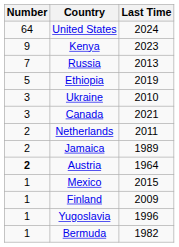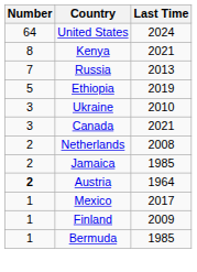 <table class="wikitable sortable">
 <tr |->
 <th>Number</th>
 <th>Country</th>
 <th>Last Time</th>
 </tr>
 <tr style="text-align:center;">
 <td>64</td>
 <td><a href='#'>United States</a></td>
 <td>2024</td>
 </tr>
 <tr style="text-align:center;">
-<td>9</td>
+<td>8</td>
 <td><a href='#'>Kenya</a></td>
-<td>2023</td>
+<td>2021</td>
 </tr>
 <tr style="text-align:center;">
 <td>7</td>
 <td><a href='#'>Russia</a></td>
 <td>2013</td>
 </tr>
 <tr style="text-align:center;">
 <td>5</td>
 <td><a href='#'>Ethiopia</a></td>
 <td>2019</td>
 </tr>
 <tr style="text-align:center;">
 <td>3</td>
 <td><a href='#'>Ukraine</a></td>
 <td>2010</td>
 </tr>
 <tr style="text-align:center;">
 <td>3</td>
 <td><a href='#'>Canada</a></td>
 <td>2021</td>
 </tr>
 <tr style="text-align:center;">
 <td>2</td>
 <td><a href='#'>Netherlands</a></td>
-<td>2011</td>
+<td>2008</td>
 </tr>
 <tr style="text-align:center;">
 <td>2</td>
 <td><a href='#'>Jamaica</a></td>
-<td>1989</td>
+<td>1985</td>
 </tr>
 <tr style="text-align:center;">
 <td><strong>2</strong></td>
 <td><a href='#'>Austria</a></td>
 <td>1964</td>
 </tr>
 <tr style="text-align:center;">
 <td>1</td>
 <td><a href='#'>Mexico</a></td>
-<td>2015</td>
+<td>2017</td>
 </tr>
 <tr style="text-align:center;">
 <td>1</td>
 <td><a href='#'>Finland</a></td>
 <td>2009</td>
 </tr>
 <tr style="text-align:center;">
 <td>1</td>
-<td><a href='#'>Yugoslavia</a></td>
-<td>1996</td>
-</tr>
-<tr style="text-align:center;">
-<td>1</td>
 <td><a href='#'>Bermuda</a></td>
-<td>1982</td>
+<td>1985</td>
 </tr>
 </table>
